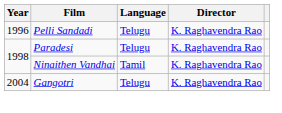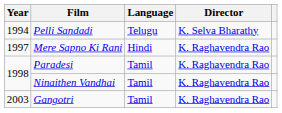 <table class="wikitable sortable">
 <tr>
 <th scope="col">Year</th>
 <th scope="col">Film</th>
 <th scope="col">Language</th>
 <th scope="col">Director</th>
 <th scope="col" class="unsortable"></th>
 </tr>
 <tr>
-<td>1996</td>
+<td>1994</td>
 <td><em><a href='#'>Pelli Sandadi</a></em></td>
 <td><a href='#'>Telugu</a></td>
+<td><a href='#'>K. Selva Bharathy</a></td>
+<td></td>
+</tr>
+<tr>
+<td>1997</td>
+<td><em><a href='#'>Mere Sapno Ki Rani</a></em></td>
+<td><a href='#'>Hindi</a></td>
 <td><a href='#'>K. Raghavendra Rao</a></td>
 <td></td>
 </tr>
 <tr>
 <td rowspan="2">1998</td>
 <td><em><a href='#'>Paradesi</a></em></td>
-<td><a href='#'>Telugu</a></td>
+<td><a href='#'>Tamil</a></td>
 <td><a href='#'>K. Raghavendra Rao</a></td>
 <td></td>
 </tr>
 <tr>
 <td><em><a href='#'>Ninaithen Vandhai</a></em></td>
 <td><a href='#'>Tamil</a></td>
 <td><a href='#'>K. Raghavendra Rao</a></td>
 <td></td>
 </tr>
 <tr>
-<td rowspan="1">2004</td>
+<td rowspan="1">2003</td>
 <td><em><a href='#'>Gangotri</a></em></td>
-<td><a href='#'>Telugu</a></td>
+<td><a href='#'>Tamil</a></td>
 <td><a href='#'>K. Raghavendra Rao</a></td>
 <td></td>
 </tr>
 </table>
